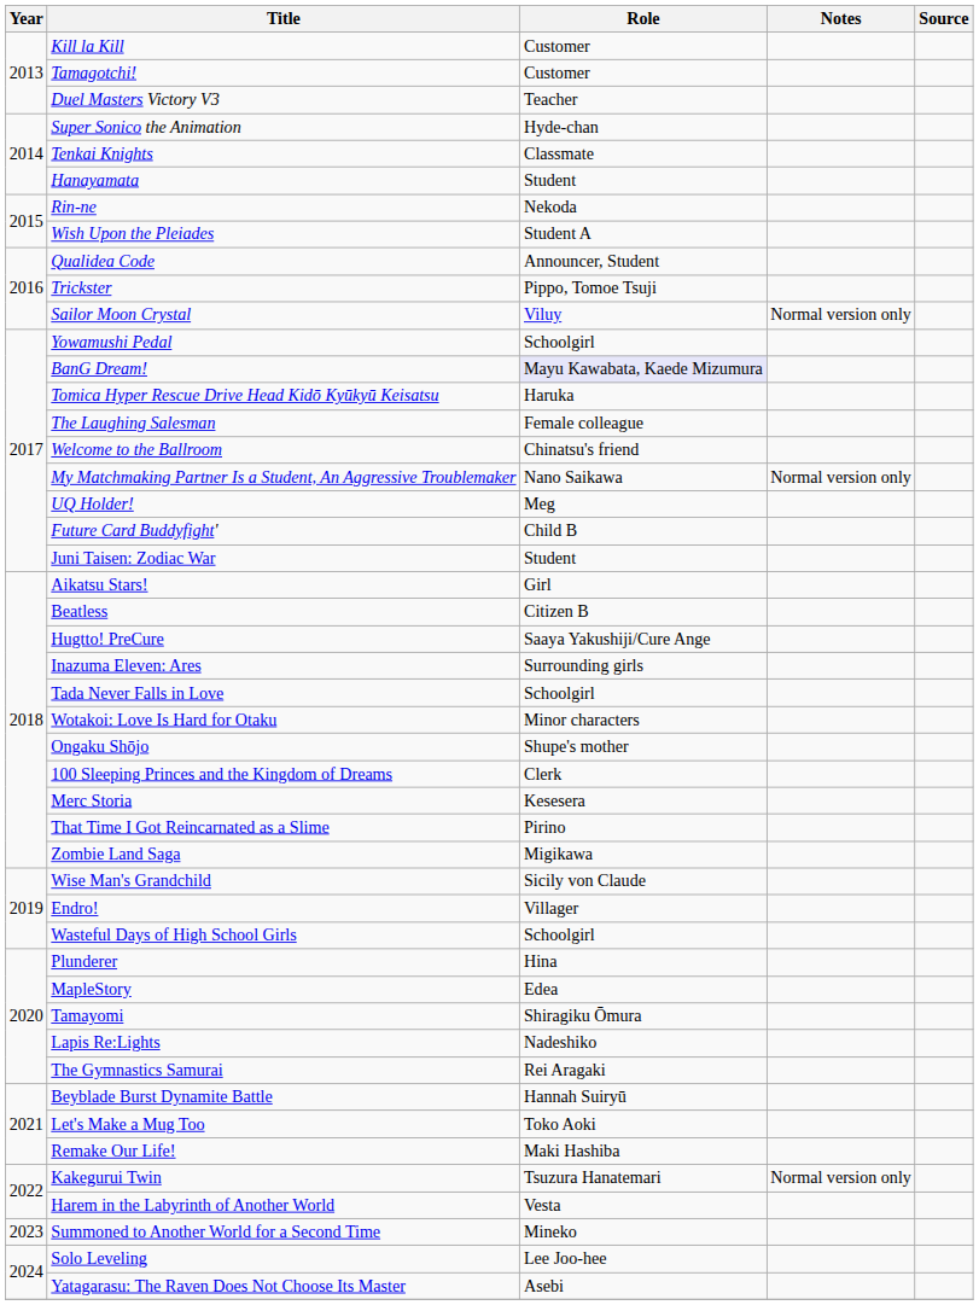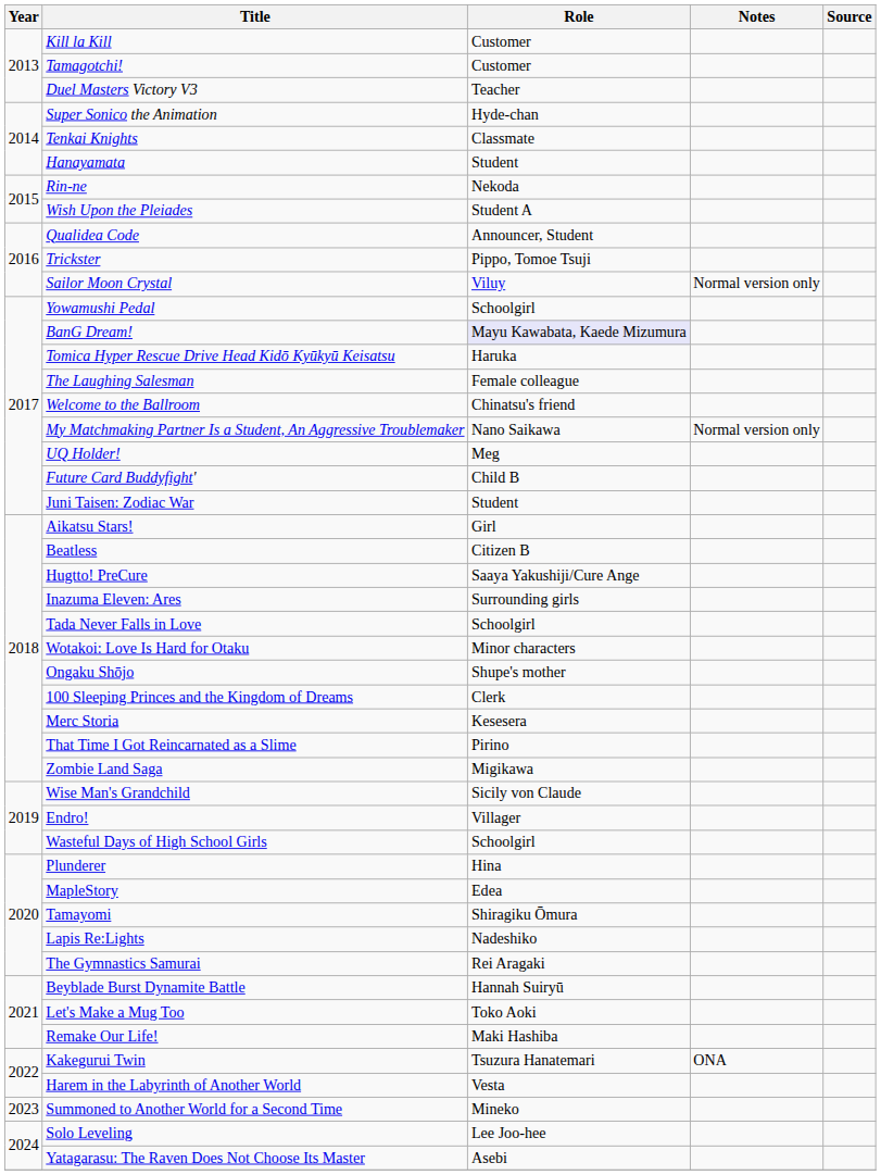 <table class="wikitable">
 <tr>
 <th>Year</th>
 <th>Title</th>
 <th>Role</th>
 <th>Notes</th>
 <th>Source</th>
 </tr>
 <tr>
 <td rowspan="3">2013</td>
 <td><em><a href='#'>Kill la Kill</a></em></td>
 <td>Customer</td>
 <td></td>
 <td></td>
 </tr>
 <tr>
 <td><em><a href='#'>Tamagotchi!</a></em></td>
 <td>Customer</td>
 <td></td>
 <td></td>
 </tr>
 <tr>
 <td><em><a href='#'>Duel Masters</a> Victory V3</em></td>
 <td>Teacher</td>
 <td></td>
 <td></td>
 </tr>
 <tr>
 <td rowspan="3">2014</td>
 <td><em><a href='#'>Super Sonico</a> the Animation</em></td>
 <td>Hyde-chan</td>
 <td></td>
 <td></td>
 </tr>
 <tr>
 <td><em><a href='#'>Tenkai Knights</a></em></td>
 <td>Classmate</td>
 <td></td>
 <td></td>
 </tr>
 <tr>
 <td><em><a href='#'>Hanayamata</a></em></td>
 <td>Student</td>
 <td></td>
 <td></td>
 </tr>
 <tr>
 <td rowspan="2">2015</td>
 <td><em><a href='#'>Rin-ne</a></em></td>
 <td>Nekoda</td>
 <td></td>
 <td></td>
 </tr>
 <tr>
 <td><em><a href='#'>Wish Upon the Pleiades</a></em></td>
 <td>Student A</td>
 <td></td>
 <td></td>
 </tr>
 <tr>
 <td rowspan="3">2016</td>
 <td><em><a href='#'>Qualidea Code</a></em></td>
 <td>Announcer, Student</td>
 <td></td>
 <td></td>
 </tr>
 <tr>
 <td><em><a href='#'>Trickster</a></em></td>
 <td>Pippo, Tomoe Tsuji</td>
 <td></td>
 <td></td>
 </tr>
 <tr>
 <td><em><a href='#'>Sailor Moon Crystal</a></em></td>
 <td><a href='#'>Viluy</a></td>
 <td>Normal version only</td>
 <td></td>
 </tr>
 <tr>
 <td rowspan="9">2017</td>
 <td><em><a href='#'>Yowamushi Pedal</a></em></td>
 <td>Schoolgirl</td>
 <td></td>
 <td></td>
 </tr>
 <tr>
 <td><em><a href='#'>BanG Dream!</a></em></td>
 <td style="background: lavender;">Mayu Kawabata, Kaede Mizumura</td>
 <td></td>
 <td></td>
 </tr>
 <tr>
 <td><em><a href='#'>Tomica Hyper Rescue Drive Head Kidō Kyūkyū Keisatsu</a></em></td>
 <td>Haruka</td>
 <td></td>
 <td></td>
 </tr>
 <tr>
 <td><em><a href='#'>The Laughing Salesman</a></em></td>
 <td>Female colleague</td>
 <td></td>
 <td></td>
 </tr>
 <tr>
 <td><em><a href='#'>Welcome to the Ballroom</a></em></td>
 <td>Chinatsu's friend</td>
 <td></td>
 <td></td>
 </tr>
 <tr>
 <td><em><a href='#'>My Matchmaking Partner Is a Student, An Aggressive Troublemaker</a></em></td>
 <td>Nano Saikawa</td>
 <td>Normal version only</td>
 <td></td>
 </tr>
 <tr>
 <td><em><a href='#'>UQ Holder!</a></em></td>
 <td>Meg</td>
 <td></td>
 <td></td>
 </tr>
 <tr>
 <td><em><a href='#'>Future Card Buddyfight</a>'</td>
 <td>Child B</td>
 <td></td>
 <td></td>
 </tr>
 <tr>
 <td></em><a href='#'>Juni Taisen: Zodiac War</a><em></td>
 <td>Student</td>
 <td></td>
 <td></td>
 </tr>
 <tr>
 <td rowspan="11">2018</td>
 <td></em><a href='#'>Aikatsu Stars!</a><em></td>
 <td>Girl</td>
 <td></td>
 <td></td>
 </tr>
 <tr>
 <td></em><a href='#'>Beatless</a><em></td>
 <td>Citizen B</td>
 <td></td>
 <td></td>
 </tr>
 <tr>
 <td></em><a href='#'>Hugtto! PreCure</a><em></td>
 <td>Saaya Yakushiji/Cure Ange</td>
 <td></td>
 <td></td>
 </tr>
 <tr>
 <td></em><a href='#'>Inazuma Eleven: Ares</a><em></td>
 <td>Surrounding girls</td>
 <td></td>
 <td></td>
 </tr>
 <tr>
 <td></em><a href='#'>Tada Never Falls in Love</a><em></td>
 <td>Schoolgirl</td>
 <td></td>
 <td></td>
 </tr>
 <tr>
 <td></em><a href='#'>Wotakoi: Love Is Hard for Otaku</a><em></td>
 <td>Minor characters</td>
 <td></td>
 <td></td>
 </tr>
 <tr>
 <td></em><a href='#'>Ongaku Shōjo</a><em></td>
 <td>Shupe's mother</td>
 <td></td>
 <td></td>
 </tr>
 <tr>
 <td></em><a href='#'>100 Sleeping Princes and the Kingdom of Dreams</a><em></td>
 <td>Clerk</td>
 <td></td>
 <td></td>
 </tr>
 <tr>
 <td></em><a href='#'>Merc Storia</a><em></td>
 <td>Kesesera</td>
 <td></td>
 <td></td>
 </tr>
 <tr>
 <td></em><a href='#'>That Time I Got Reincarnated as a Slime</a><em></td>
 <td>Pirino</td>
 <td></td>
 <td></td>
 </tr>
 <tr>
 <td></em><a href='#'>Zombie Land Saga</a><em></td>
 <td>Migikawa</td>
 <td></td>
 <td></td>
 </tr>
 <tr>
 <td rowspan="3">2019</td>
 <td></em><a href='#'>Wise Man's Grandchild</a><em></td>
 <td>Sicily von Claude</td>
 <td></td>
 <td></td>
 </tr>
 <tr>
 <td></em><a href='#'>Endro!</a><em></td>
 <td>Villager</td>
 <td></td>
 <td></td>
 </tr>
 <tr>
 <td></em><a href='#'>Wasteful Days of High School Girls</a><em></td>
 <td>Schoolgirl</td>
 <td></td>
 <td></td>
 </tr>
 <tr>
 <td rowspan="5">2020</td>
 <td></em><a href='#'>Plunderer</a><em></td>
 <td>Hina</td>
 <td></td>
 <td></td>
 </tr>
 <tr>
 <td></em><a href='#'>MapleStory</a><em></td>
 <td>Edea</td>
 <td></td>
 <td></td>
 </tr>
 <tr>
 <td></em><a href='#'>Tamayomi</a><em></td>
 <td>Shiragiku Ōmura</td>
 <td></td>
 <td></td>
 </tr>
 <tr>
 <td></em><a href='#'>Lapis Re:Lights</a><em></td>
 <td>Nadeshiko</td>
 <td></td>
 <td></td>
 </tr>
 <tr>
 <td></em><a href='#'>The Gymnastics Samurai</a><em></td>
 <td>Rei Aragaki</td>
 <td></td>
 <td></td>
 </tr>
 <tr>
 <td rowspan="3">2021</td>
 <td></em><a href='#'>Beyblade Burst Dynamite Battle</a><em></td>
 <td>Hannah Suiryū</td>
 <td></td>
 <td></td>
 </tr>
 <tr>
 <td></em><a href='#'>Let's Make a Mug Too</a><em></td>
 <td>Toko Aoki</td>
 <td></td>
 <td></td>
 </tr>
 <tr>
 <td></em><a href='#'>Remake Our Life!</a><em></td>
 <td>Maki Hashiba</td>
 <td></td>
 <td></td>
 </tr>
 <tr>
 <td rowspan="2">2022</td>
 <td></em><a href='#'>Kakegurui Twin</a><em></td>
 <td>Tsuzura Hanatemari</td>
-<td>Normal version only</td>
+<td>ONA</td>
 <td></td>
 </tr>
 <tr>
 <td></em><a href='#'>Harem in the Labyrinth of Another World</a><em></td>
 <td>Vesta</td>
 <td></td>
 <td></td>
 </tr>
 <tr>
 <td rowspan="1">2023</td>
 <td></em><a href='#'>Summoned to Another World for a Second Time</a><em></td>
 <td>Mineko</td>
 <td></td>
 <td></td>
 </tr>
 <tr>
 <td rowspan="2">2024</td>
 <td></em><a href='#'>Solo Leveling</a><em></td>
 <td>Lee Joo-hee</td>
 <td></td>
 <td></td>
 </tr>
 <tr>
 <td></em><a href='#'>Yatagarasu: The Raven Does Not Choose Its Master</a><em></td>
 <td>Asebi</td>
 <td></td>
 <td></td>
 </tr>
 <tr>
 </tr>
 </table>
